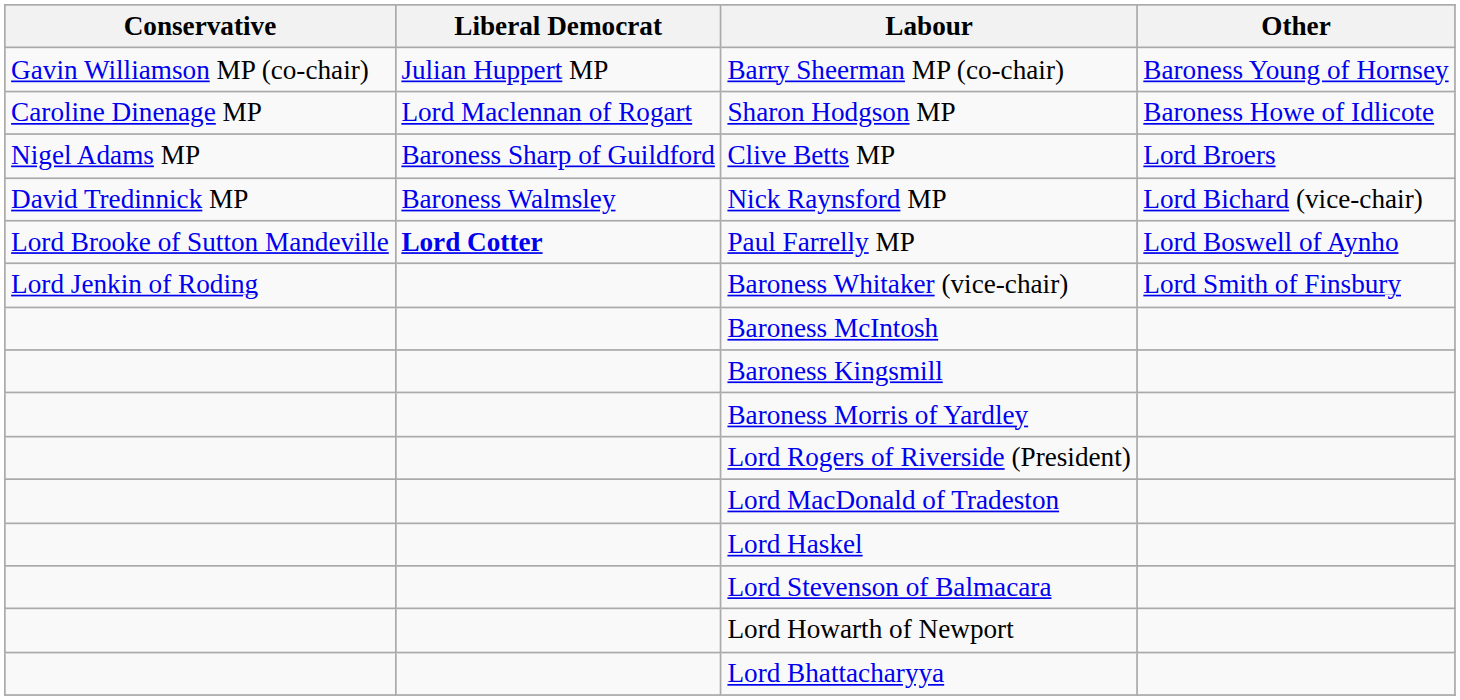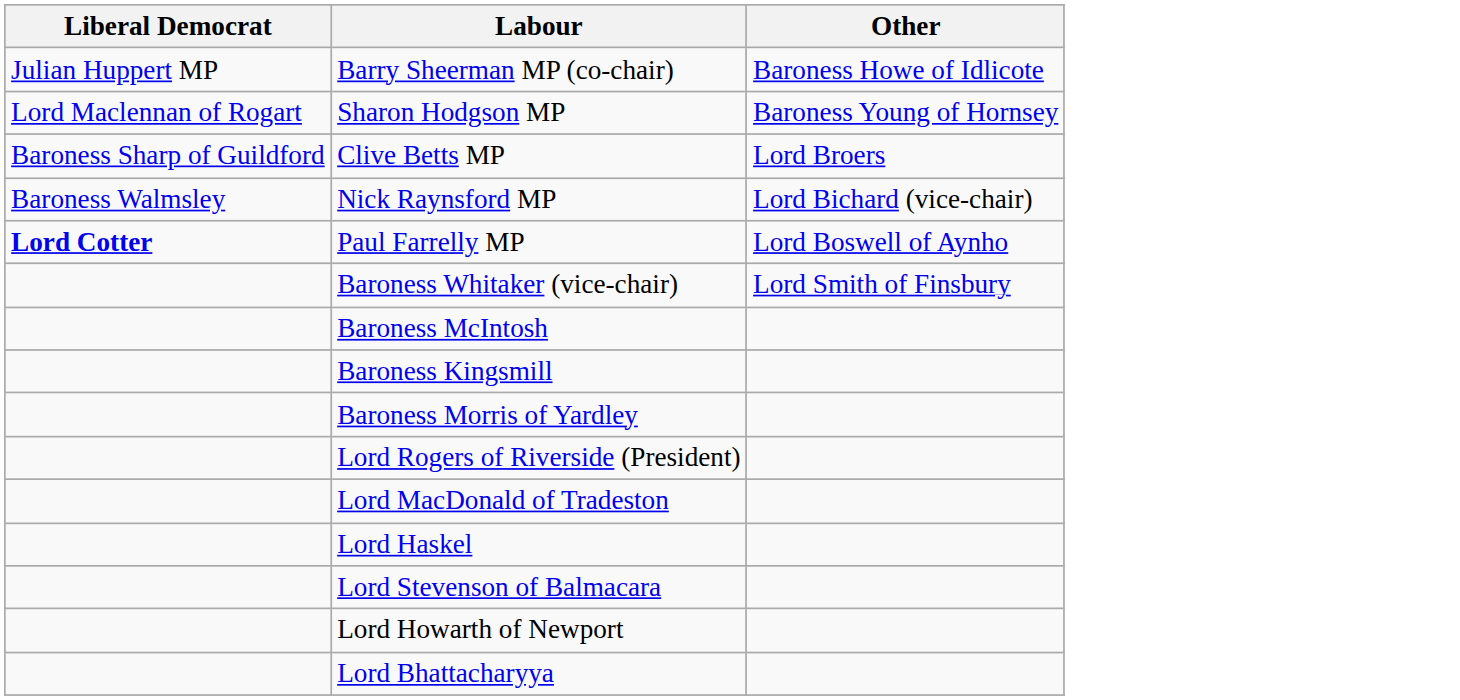 <table class="wikitable">
 <tr>
-<th>Conservative</th>
 <th>Liberal Democrat</th>
 <th>Labour</th>
 <th>Other</th>
 </tr>
 <tr>
-<td><a href='#'>Gavin Williamson</a> MP (co-chair)</td>
 <td><a href='#'>Julian Huppert</a> MP</td>
 <td><a href='#'>Barry Sheerman</a> MP (co-chair)</td>
+<td><a href='#'>Baroness Howe of Idlicote</a></td>
+</tr>
+<tr>
+<td><a href='#'>Lord Maclennan of Rogart</a></td>
+<td><a href='#'>Sharon Hodgson</a> MP</td>
 <td><a href='#'>Baroness Young of Hornsey</a></td>
 </tr>
 <tr>
-<td><a href='#'>Caroline Dinenage</a> MP</td>
-<td><a href='#'>Lord Maclennan of Rogart</a></td>
-<td><a href='#'>Sharon Hodgson</a> MP</td>
-<td><a href='#'>Baroness Howe of Idlicote</a></td>
-</tr>
-<tr>
-<td><a href='#'>Nigel Adams</a> MP</td>
 <td><a href='#'>Baroness Sharp of Guildford</a></td>
 <td><a href='#'>Clive Betts</a> MP</td>
 <td><a href='#'>Lord Broers</a></td>
 </tr>
 <tr>
-<td><a href='#'>David Tredinnick</a> MP</td>
 <td><a href='#'>Baroness Walmsley</a></td>
 <td><a href='#'>Nick Raynsford</a> MP</td>
 <td><a href='#'>Lord Bichard</a> (vice-chair)</td>
 </tr>
 <tr>
-<td><a href='#'>Lord Brooke of Sutton Mandeville</a></td>
 <td><strong><a href='#'>Lord Cotter</a></strong></td>
 <td><a href='#'>Paul Farrelly</a> MP</td>
 <td><a href='#'>Lord Boswell of Aynho</a></td>
 </tr>
 <tr>
-<td><a href='#'>Lord Jenkin of Roding</a></td>
 <td></td>
 <td><a href='#'>Baroness Whitaker</a> (vice-chair)</td>
 <td><a href='#'>Lord Smith of Finsbury</a></td>
 </tr>
 <tr>
 <td></td>
-<td></td>
 <td><a href='#'>Baroness McIntosh</a></td>
 <td></td>
 </tr>
 <tr>
-<td></td>
 <td></td>
 <td><a href='#'>Baroness Kingsmill</a></td>
 <td></td>
 </tr>
 <tr>
 <td></td>
-<td></td>
 <td><a href='#'>Baroness Morris of Yardley</a></td>
 <td></td>
 </tr>
 <tr>
-<td></td>
 <td></td>
 <td><a href='#'>Lord Rogers of Riverside</a> (President)</td>
 <td></td>
 </tr>
 <tr>
 <td></td>
-<td></td>
 <td><a href='#'>Lord MacDonald of Tradeston</a></td>
 <td></td>
 </tr>
 <tr>
-<td></td>
 <td></td>
 <td><a href='#'>Lord Haskel</a></td>
 <td></td>
 </tr>
 <tr>
 <td></td>
-<td></td>
 <td><a href='#'>Lord Stevenson of Balmacara</a></td>
 <td></td>
 </tr>
 <tr>
-<td></td>
 <td></td>
 <td>Lord Howarth of Newport</td>
 <td></td>
 </tr>
 <tr>
 <td></td>
-<td></td>
 <td><a href='#'>Lord Bhattacharyya</a></td>
 <td></td>
 </tr>
 </table>
